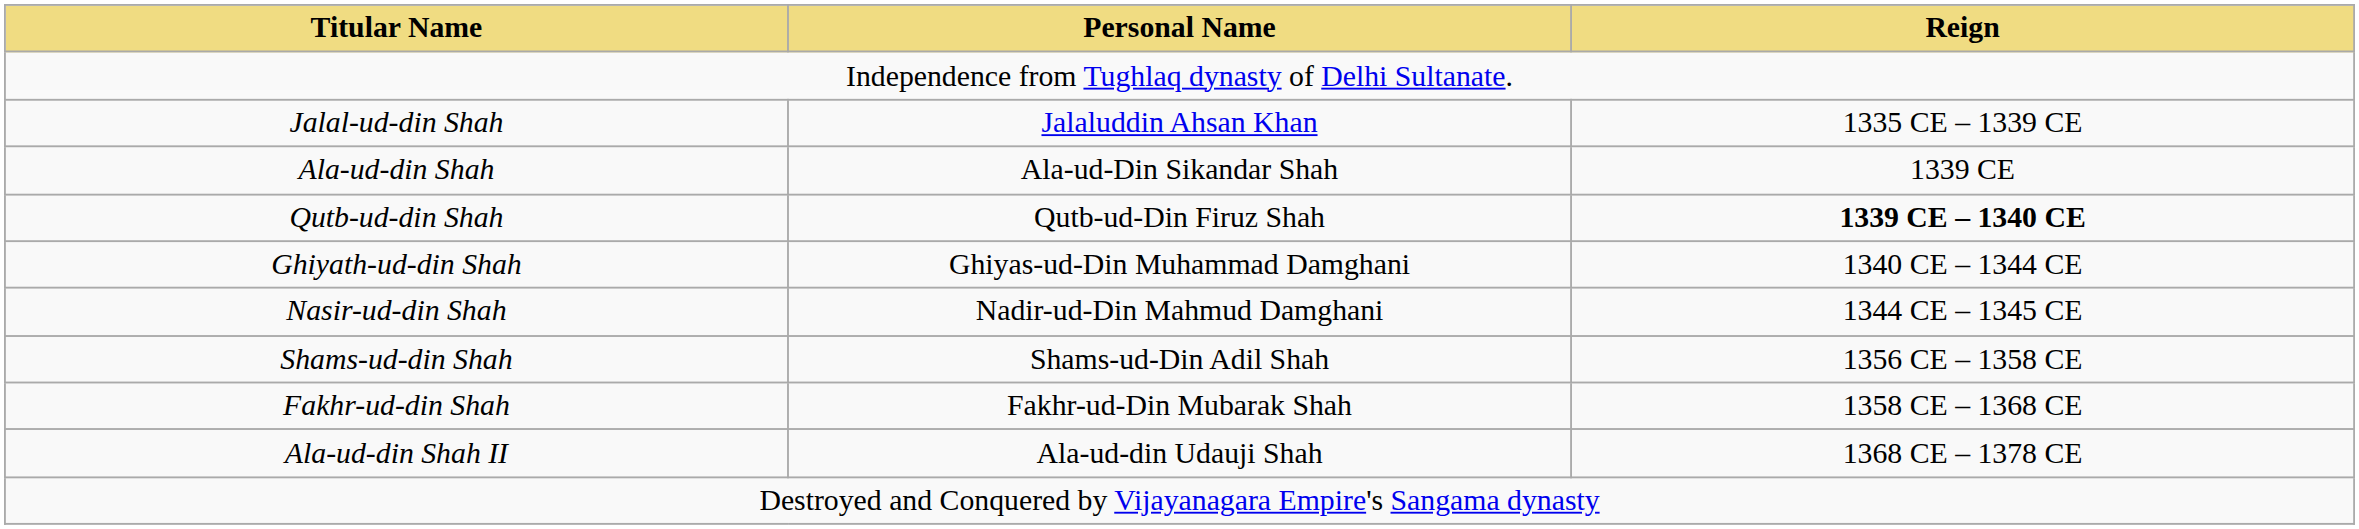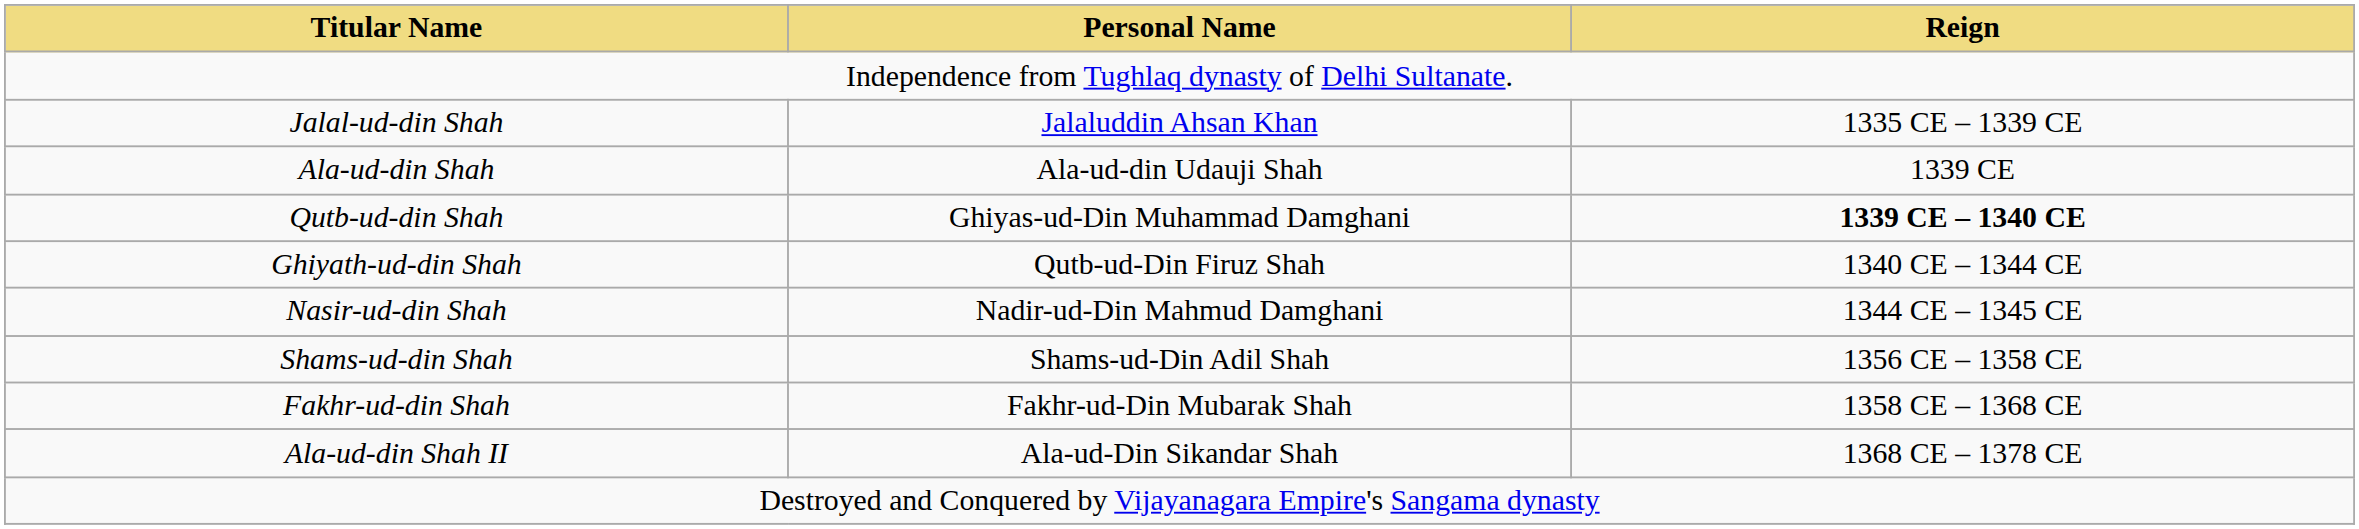 <table width=100% class="wikitable">
 <tr>
 <th style="background-color:#F0DC82" width=9%>Titular Name</th>
 <th style="background-color:#F0DC82" width=9%>Personal Name</th>
 <th style="background-color:#F0DC82" width=9%>Reign</th>
 </tr>
 <tr>
 <td colspan=4 align="middle">Independence from <a href='#'>Tughlaq dynasty</a> of <a href='#'>Delhi Sultanate</a>.</td>
 </tr>
 <tr>
 <td align="center"><em>Jalal-ud-din Shah</em><br> <small></small></td>
 <td align="center"><a href='#'>Jalaluddin Ahsan Khan</a></td>
 <td align="center">1335 CE – 1339 CE</td>
 </tr>
 <tr>
 <td align="center"><em>Ala-ud-din Shah</em> <br> <small> </small></td>
-<td align="center">Ala-ud-Din Sikandar Shah</td>
+<td align="center">Ala-ud-din Udauji Shah</td>
 <td align="center">1339 CE</td>
 </tr>
 <tr>
 <td align="center"><em>Qutb-ud-din Shah</em><br> <small></small></td>
-<td align="center">Qutb-ud-Din Firuz Shah</td>
+<td align="center">Ghiyas-ud-Din Muhammad Damghani</td>
 <td align="center"><strong>1339 CE – 1340 CE</strong></td>
 </tr>
 <tr>
 <td align="center"><em>Ghiyath-ud-din Shah</em> <br> <small></small></td>
-<td align="center">Ghiyas-ud-Din Muhammad Damghani</td>
+<td align="center">Qutb-ud-Din Firuz Shah</td>
 <td align="center">1340 CE – 1344 CE</td>
 </tr>
 <tr>
 <td align="center"><em>Nasir-ud-din Shah</em> <br> <small></small></td>
 <td align="center">Nadir-ud-Din Mahmud Damghani</td>
 <td align="center">1344 CE – 1345 CE</td>
 </tr>
 <tr>
 <td align="center"><em>Shams-ud-din Shah</em> <br> <small></small></td>
 <td align="center">Shams-ud-Din Adil Shah</td>
 <td align="center">1356 CE – 1358 CE</td>
 </tr>
 <tr>
 <td align="center"><em>Fakhr-ud-din Shah</em> <br> <small></small></td>
 <td align="center">Fakhr-ud-Din Mubarak Shah</td>
 <td align="center">1358 CE – 1368 CE</td>
 </tr>
 <tr>
 <td align="center"><em>Ala-ud-din Shah II</em> <br> <small></small></td>
-<td align="center">Ala-ud-din Udauji Shah</td>
+<td align="center">Ala-ud-Din Sikandar Shah</td>
 <td align="center">1368 CE – 1378 CE</td>
 </tr>
 <tr>
 <td colspan=4 align="middle">Destroyed and Conquered by <a href='#'>Vijayanagara Empire</a>'s <a href='#'>Sangama dynasty</a></td>
 </tr>
 </table>
